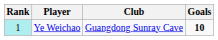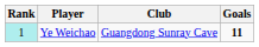 <table class="wikitable">
 <tr>
 <th>Rank</th>
 <th>Player</th>
 <th>Club</th>
 <th>Goals</th>
 </tr>
 <tr>
 <td align=center style="background: paleturquoise;">1</td>
 <td> <a href='#'>Ye Weichao</a></td>
 <td><a href='#'>Guangdong Sunray Cave</a></td>
-<td align=center><strong>10</strong></td>
+<td align=center><strong>11</strong></td>
 </tr>
 </table>
